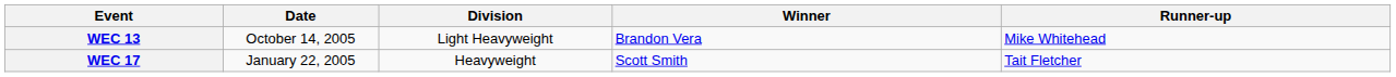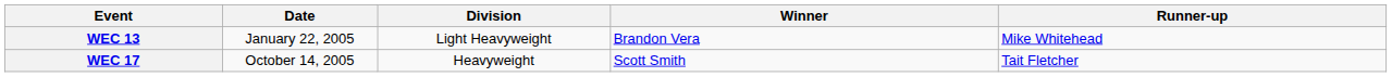 <table class="wikitable" width="99%" style="text-align:center;">
 <tr>
 <th width="14%">Event</th>
 <th width="10%">Date</th>
 <th width="15%">Division</th>
 <th width="25%">Winner</th>
 <th width="25%">Runner-up</th>
 </tr>
 <tr>
 <th><a href='#'>WEC 13</a></th>
-<td>October 14, 2005</td>
+<td>January 22, 2005</td>
 <td>Light Heavyweight</td>
 <td align="left"><a href='#'>Brandon Vera</a></td>
 <td align="left"><a href='#'>Mike Whitehead</a></td>
 </tr>
 <tr>
 <th><a href='#'>WEC 17</a></th>
-<td>January 22, 2005</td>
+<td>October 14, 2005</td>
 <td>Heavyweight</td>
 <td align="left"><a href='#'>Scott Smith</a></td>
 <td align="left"><a href='#'>Tait Fletcher</a></td>
 </tr>
 </table>
